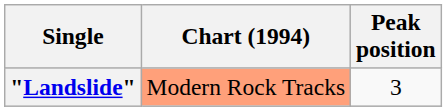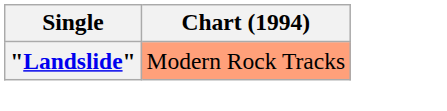 <table class="wikitable plainrowheaders">
 <tr>
 <th>Single</th>
 <th>Chart (1994)</th>
-<th>Peak<br> position</th>
 </tr>
 <tr>
 <th scope="row">"<a href='#'>Landslide</a>"</th>
 <td style="background: lightsalmon;">Modern Rock Tracks</td>
-<td align="center">3</td>
 </tr>
 </table>
